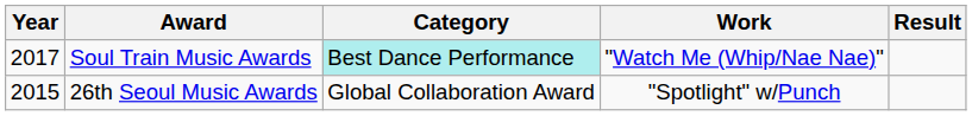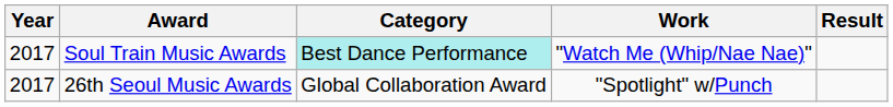 <table class="wikitable">
 <tr>
 <th scope="col">Year</th>
 <th scope="col">Award</th>
 <th scope="col">Category</th>
 <th scope="col">Work</th>
 <th scope="col">Result</th>
 </tr>
 <tr>
 <td>2017</td>
 <td><a href='#'>Soul Train Music Awards</a></td>
 <td scope="row" style="background: paleturquoise;">Best Dance Performance</td>
 <td>"<a href='#'>Watch Me (Whip/Nae Nae)</a>"</td>
 <td></td>
 </tr>
 <tr>
-<td>2015</td>
+<td>2017</td>
 <td>26th <a href='#'>Seoul Music Awards</a></td>
 <td scope="row">Global Collaboration Award</td>
 <td style="text-align:center;">"Spotlight" w/<a href='#'>Punch</a></td>
 <td></td>
 </tr>
 </table>
